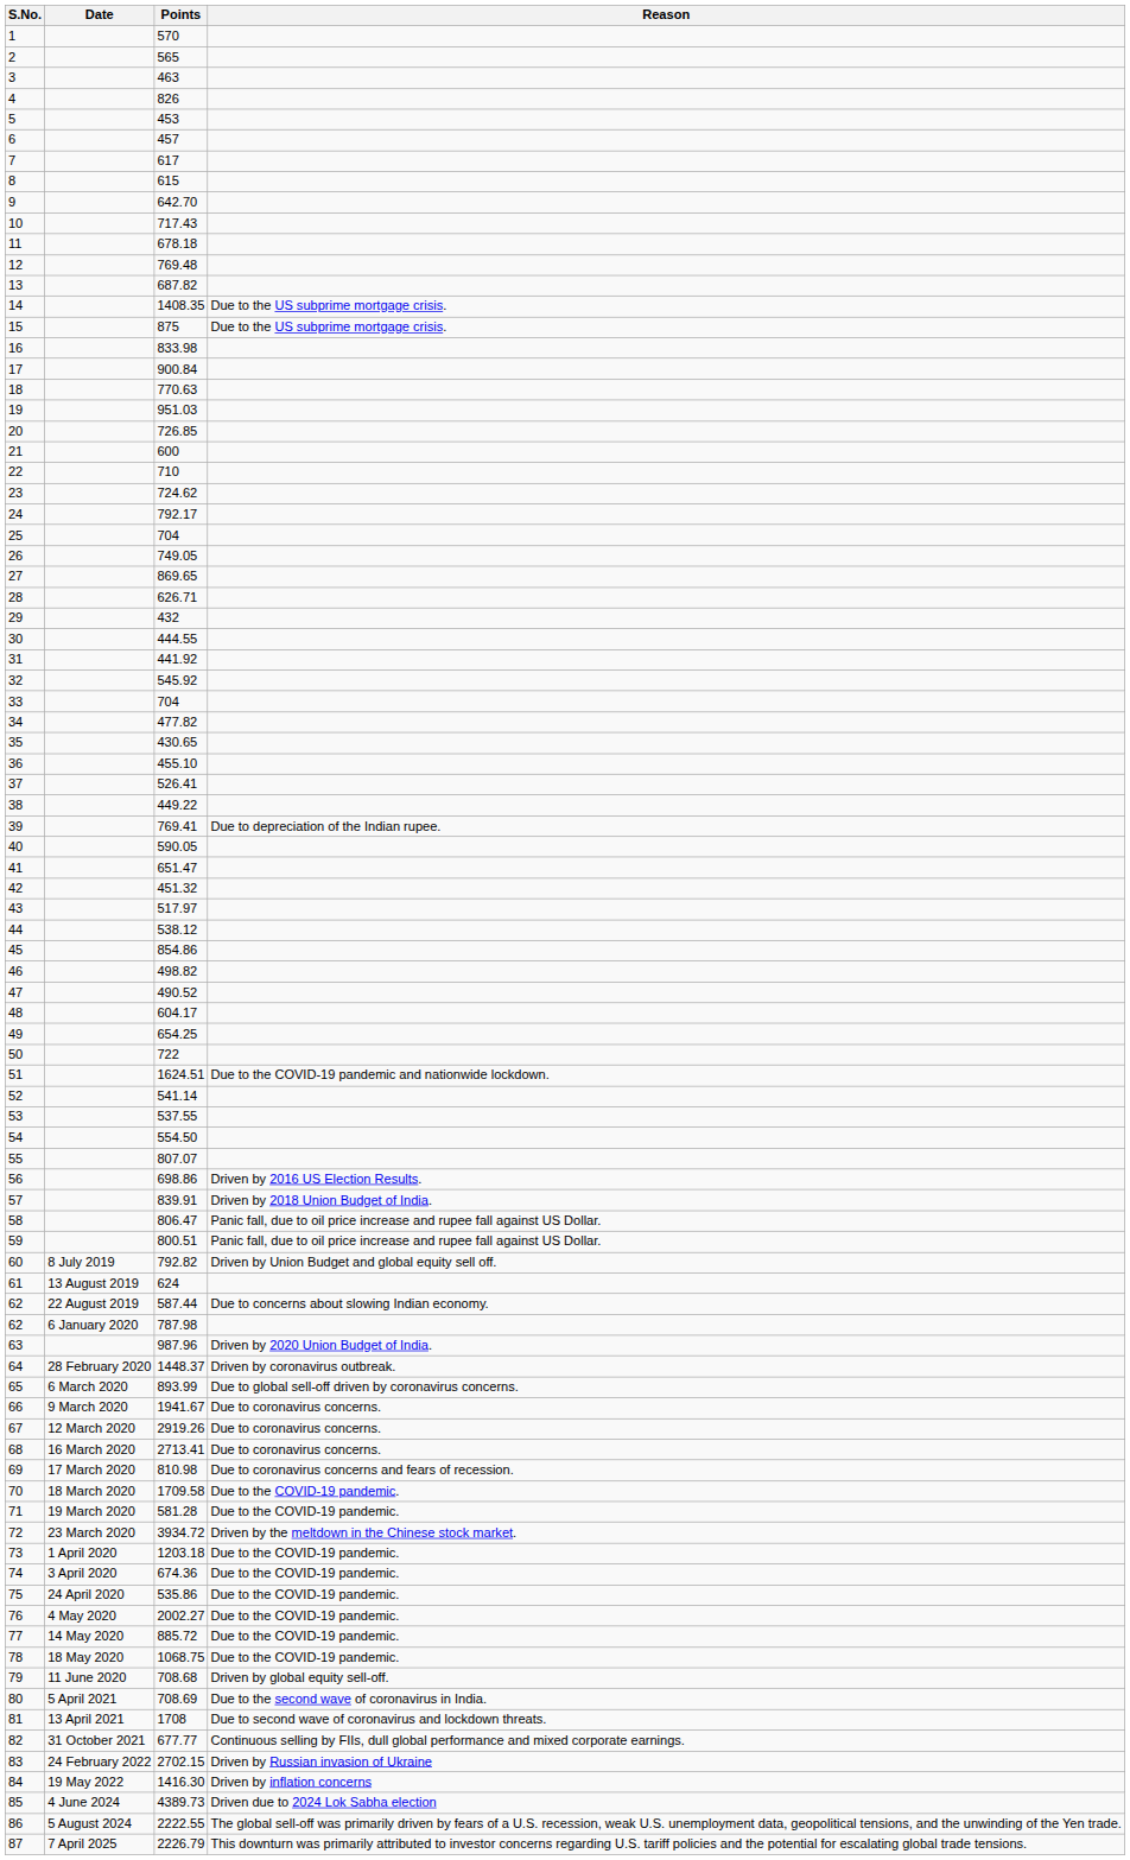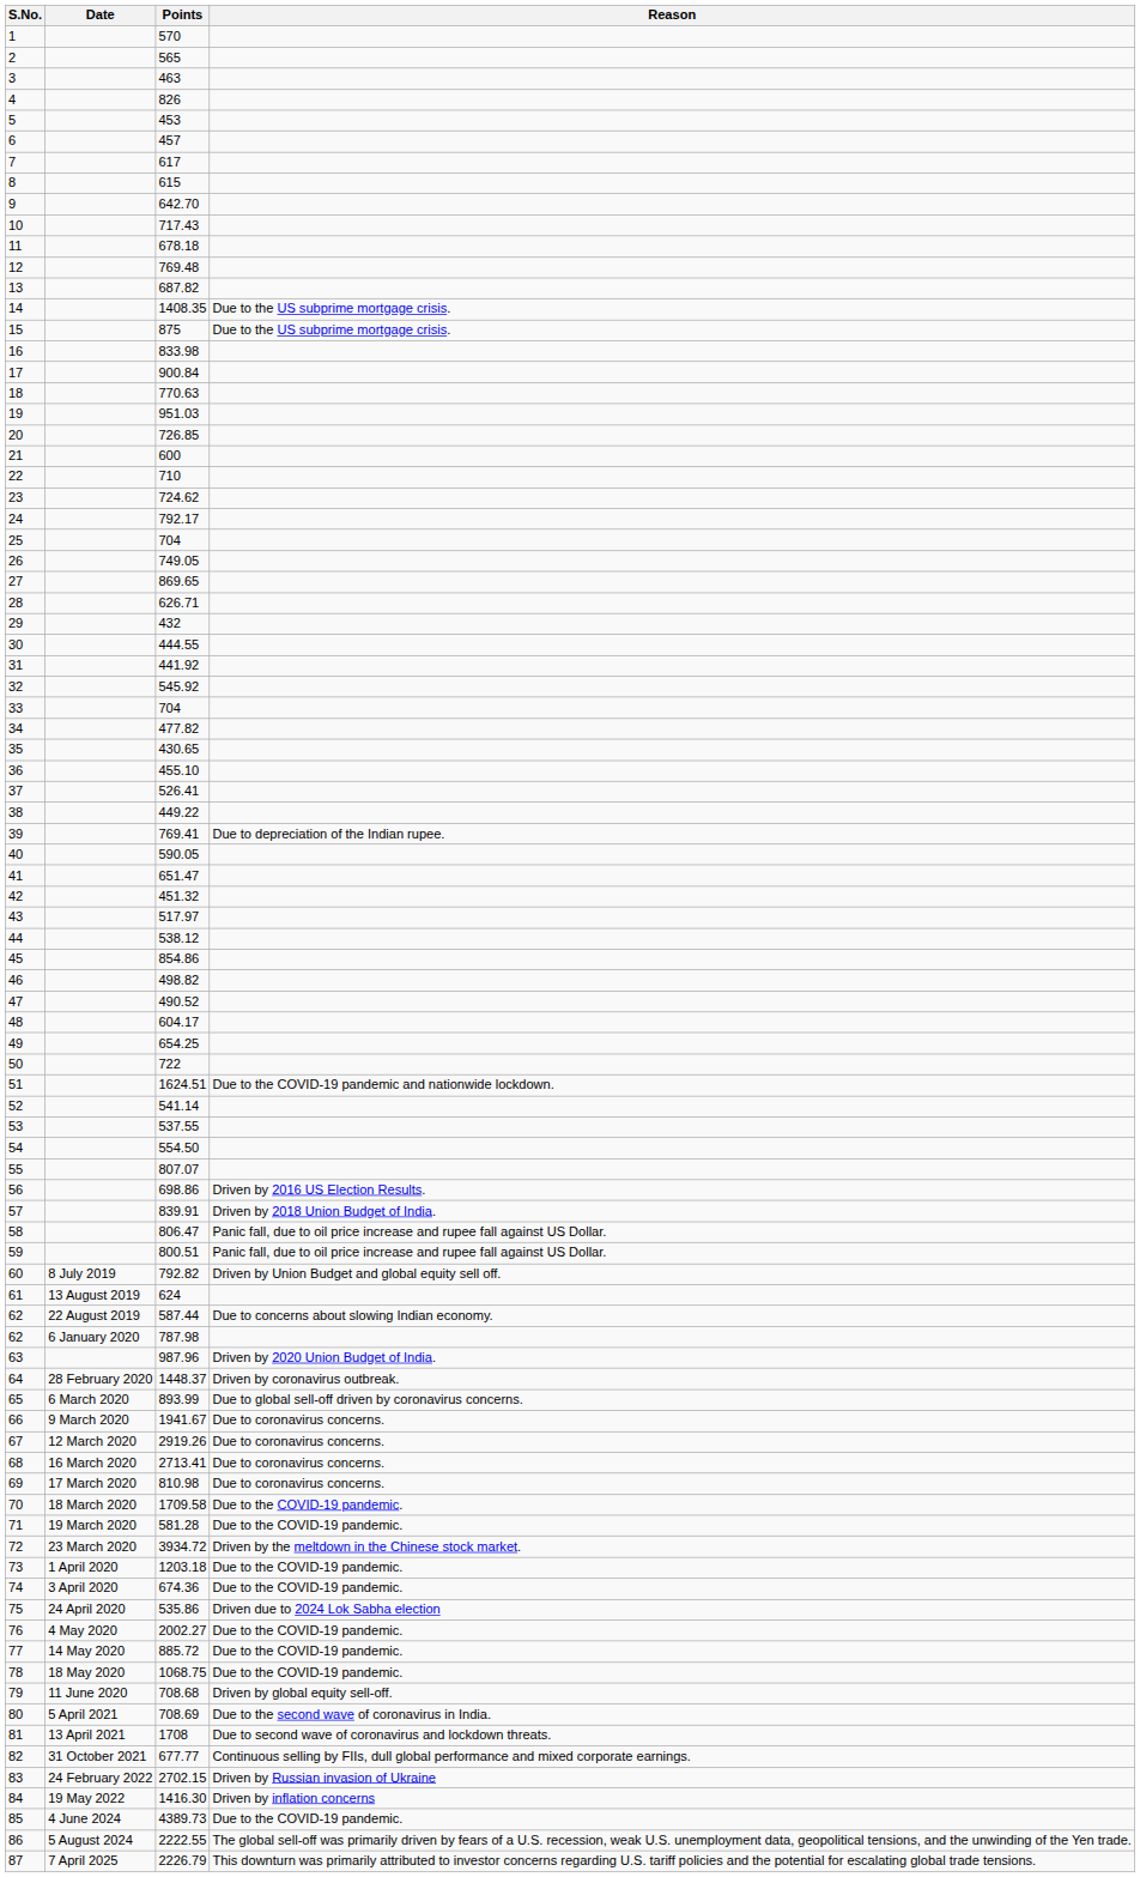 <table class="wikitable sortable">
 <tr>
 <th>S.No.</th>
 <th>Date</th>
 <th>Points</th>
 <th>Reason</th>
 </tr>
 <tr>
 <td>1</td>
 <td></td>
 <td>570</td>
 <td></td>
 </tr>
 <tr>
 <td>2</td>
 <td></td>
 <td>565</td>
 <td></td>
 </tr>
 <tr>
 <td>3</td>
 <td></td>
 <td>463</td>
 <td></td>
 </tr>
 <tr>
 <td>4</td>
 <td></td>
 <td>826</td>
 <td></td>
 </tr>
 <tr>
 <td>5</td>
 <td></td>
 <td>453</td>
 <td></td>
 </tr>
 <tr>
 <td>6</td>
 <td></td>
 <td>457</td>
 <td></td>
 </tr>
 <tr>
 <td>7</td>
 <td></td>
 <td>617</td>
 <td></td>
 </tr>
 <tr>
 <td>8</td>
 <td></td>
 <td>615</td>
 <td></td>
 </tr>
 <tr>
 <td>9</td>
 <td></td>
 <td>642.70</td>
 <td></td>
 </tr>
 <tr>
 <td>10</td>
 <td></td>
 <td>717.43</td>
 <td></td>
 </tr>
 <tr>
 <td>11</td>
 <td></td>
 <td>678.18</td>
 <td></td>
 </tr>
 <tr>
 <td>12</td>
 <td></td>
 <td>769.48</td>
 <td></td>
 </tr>
 <tr>
 <td>13</td>
 <td></td>
 <td>687.82</td>
 <td></td>
 </tr>
 <tr>
 <td>14</td>
 <td></td>
 <td>1408.35</td>
 <td>Due to the <a href='#'>US subprime mortgage crisis</a>.</td>
 </tr>
 <tr>
 <td>15</td>
 <td></td>
 <td>875</td>
 <td>Due to the <a href='#'>US subprime mortgage crisis</a>.</td>
 </tr>
 <tr>
 <td>16</td>
 <td></td>
 <td>833.98</td>
 <td></td>
 </tr>
 <tr>
 <td>17</td>
 <td></td>
 <td>900.84</td>
 <td></td>
 </tr>
 <tr>
 <td>18</td>
 <td></td>
 <td>770.63</td>
 <td></td>
 </tr>
 <tr>
 <td>19</td>
 <td></td>
 <td>951.03</td>
 <td></td>
 </tr>
 <tr>
 <td>20</td>
 <td></td>
 <td>726.85</td>
 <td></td>
 </tr>
 <tr>
 <td>21</td>
 <td></td>
 <td>600</td>
 <td></td>
 </tr>
 <tr>
 <td>22</td>
 <td></td>
 <td>710</td>
 <td></td>
 </tr>
 <tr>
 <td>23</td>
 <td></td>
 <td>724.62</td>
 <td></td>
 </tr>
 <tr>
 <td>24</td>
 <td></td>
 <td>792.17</td>
 <td></td>
 </tr>
 <tr>
 <td>25</td>
 <td></td>
 <td>704</td>
 <td></td>
 </tr>
 <tr>
 <td>26</td>
 <td></td>
 <td>749.05</td>
 <td></td>
 </tr>
 <tr>
 <td>27</td>
 <td></td>
 <td>869.65</td>
 <td></td>
 </tr>
 <tr>
 <td>28</td>
 <td></td>
 <td>626.71</td>
 <td></td>
 </tr>
 <tr>
 <td>29</td>
 <td></td>
 <td>432</td>
 <td></td>
 </tr>
 <tr>
 <td>30</td>
 <td></td>
 <td>444.55</td>
 <td></td>
 </tr>
 <tr>
 <td>31</td>
 <td></td>
 <td>441.92</td>
 <td></td>
 </tr>
 <tr>
 <td>32</td>
 <td></td>
 <td>545.92</td>
 <td></td>
 </tr>
 <tr>
 <td>33</td>
 <td></td>
 <td>704</td>
 <td></td>
 </tr>
 <tr>
 <td>34</td>
 <td></td>
 <td>477.82</td>
 <td></td>
 </tr>
 <tr>
 <td>35</td>
 <td></td>
 <td>430.65</td>
 <td></td>
 </tr>
 <tr>
 <td>36</td>
 <td></td>
 <td>455.10</td>
 <td></td>
 </tr>
 <tr>
 <td>37</td>
 <td></td>
 <td>526.41</td>
 <td></td>
 </tr>
 <tr>
 <td>38</td>
 <td></td>
 <td>449.22</td>
 <td></td>
 </tr>
 <tr>
 <td>39</td>
 <td></td>
 <td>769.41</td>
 <td>Due to depreciation of the Indian rupee.</td>
 </tr>
 <tr>
 <td>40</td>
 <td></td>
 <td>590.05</td>
 <td></td>
 </tr>
 <tr>
 <td>41</td>
 <td></td>
 <td>651.47</td>
 <td></td>
 </tr>
 <tr>
 <td>42</td>
 <td></td>
 <td>451.32</td>
 <td></td>
 </tr>
 <tr>
 <td>43</td>
 <td></td>
 <td>517.97</td>
 <td></td>
 </tr>
 <tr>
 <td>44</td>
 <td></td>
 <td>538.12</td>
 <td></td>
 </tr>
 <tr>
 <td>45</td>
 <td></td>
 <td>854.86</td>
 <td></td>
 </tr>
 <tr>
 <td>46</td>
 <td></td>
 <td>498.82</td>
 <td></td>
 </tr>
 <tr>
 <td>47</td>
 <td></td>
 <td>490.52</td>
 <td></td>
 </tr>
 <tr>
 <td>48</td>
 <td></td>
 <td>604.17</td>
 <td></td>
 </tr>
 <tr>
 <td>49</td>
 <td></td>
 <td>654.25</td>
 <td></td>
 </tr>
 <tr>
 <td>50</td>
 <td></td>
 <td>722</td>
 <td></td>
 </tr>
 <tr>
 <td>51</td>
 <td></td>
 <td>1624.51</td>
 <td>Due to the COVID-19 pandemic and nationwide lockdown.</td>
 </tr>
 <tr>
 <td>52</td>
 <td></td>
 <td>541.14</td>
 <td></td>
 </tr>
 <tr>
 <td>53</td>
 <td></td>
 <td>537.55</td>
 <td></td>
 </tr>
 <tr>
 <td>54</td>
 <td></td>
 <td>554.50</td>
 <td></td>
 </tr>
 <tr>
 <td>55</td>
 <td></td>
 <td>807.07</td>
 <td></td>
 </tr>
 <tr>
 <td>56</td>
 <td></td>
 <td>698.86</td>
 <td>Driven by <a href='#'>2016 US Election Results</a>.</td>
 </tr>
 <tr>
 <td>57</td>
 <td></td>
 <td>839.91</td>
 <td>Driven by <a href='#'>2018 Union Budget of India</a>.</td>
 </tr>
 <tr>
 <td>58</td>
 <td></td>
 <td>806.47</td>
 <td>Panic fall, due to oil price increase and rupee fall against US Dollar.</td>
 </tr>
 <tr>
 <td>59</td>
 <td></td>
 <td>800.51</td>
 <td>Panic fall, due to oil price increase and rupee fall against US Dollar.</td>
 </tr>
 <tr>
 <td>60</td>
 <td>8 July 2019</td>
 <td>792.82</td>
 <td>Driven by Union Budget and global equity sell off.</td>
 </tr>
 <tr>
 <td>61</td>
 <td>13 August 2019</td>
 <td>624</td>
 <td></td>
 </tr>
 <tr>
 <td>62</td>
 <td>22 August 2019</td>
 <td>587.44</td>
 <td>Due to concerns about slowing Indian economy.</td>
 </tr>
 <tr>
 <td>62</td>
 <td>6 January 2020</td>
 <td>787.98</td>
 <td></td>
 </tr>
 <tr>
 <td>63</td>
 <td></td>
 <td>987.96</td>
 <td>Driven by <a href='#'>2020 Union Budget of India</a>.</td>
 </tr>
 <tr>
 <td>64</td>
 <td>28 February 2020</td>
 <td>1448.37</td>
 <td>Driven by coronavirus outbreak.</td>
 </tr>
 <tr>
 <td>65</td>
 <td>6 March 2020</td>
 <td>893.99</td>
 <td>Due to global sell-off driven by coronavirus concerns.</td>
 </tr>
 <tr>
 <td>66</td>
 <td>9 March 2020</td>
 <td>1941.67</td>
 <td>Due to coronavirus concerns.</td>
 </tr>
 <tr>
 <td>67</td>
 <td>12 March 2020</td>
 <td>2919.26</td>
 <td>Due to coronavirus concerns.</td>
 </tr>
 <tr>
 <td>68</td>
 <td>16 March 2020</td>
 <td>2713.41</td>
 <td>Due to coronavirus concerns.</td>
 </tr>
 <tr>
 <td>69</td>
 <td>17 March 2020</td>
 <td>810.98</td>
-<td>Due to coronavirus concerns and fears of recession.</td>
+<td>Due to coronavirus concerns.</td>
 </tr>
 <tr>
 <td>70</td>
 <td>18 March 2020</td>
 <td>1709.58</td>
 <td>Due to the <a href='#'>COVID-19 pandemic</a>.</td>
 </tr>
 <tr>
 <td>71</td>
 <td>19 March 2020</td>
 <td>581.28</td>
 <td>Due to the COVID-19 pandemic.</td>
 </tr>
 <tr>
 <td>72</td>
 <td>23 March 2020</td>
 <td>3934.72</td>
 <td>Driven by the <a href='#'>meltdown in the Chinese stock market</a>.</td>
 </tr>
 <tr>
 <td>73</td>
 <td>1 April 2020</td>
 <td>1203.18</td>
 <td>Due to the COVID-19 pandemic.</td>
 </tr>
 <tr>
 <td>74</td>
 <td>3 April 2020</td>
 <td>674.36</td>
 <td>Due to the COVID-19 pandemic.</td>
 </tr>
 <tr>
 <td>75</td>
 <td>24 April 2020</td>
 <td>535.86</td>
-<td>Due to the COVID-19 pandemic.</td>
+<td>Driven due to <a href='#'>2024 Lok Sabha election</a></td>
 </tr>
 <tr>
 <td>76</td>
 <td>4 May 2020</td>
 <td>2002.27</td>
 <td>Due to the COVID-19 pandemic.</td>
 </tr>
 <tr>
 <td>77</td>
 <td>14 May 2020</td>
 <td>885.72</td>
 <td>Due to the COVID-19 pandemic.</td>
 </tr>
 <tr>
 <td>78</td>
 <td>18 May 2020</td>
 <td>1068.75</td>
 <td>Due to the COVID-19 pandemic.</td>
 </tr>
 <tr>
 <td>79</td>
 <td>11 June 2020</td>
 <td>708.68</td>
 <td>Driven by global equity sell-off.</td>
 </tr>
 <tr>
 <td>80</td>
 <td>5 April 2021</td>
 <td>708.69</td>
 <td>Due to the <a href='#'>second wave</a> of coronavirus in India.</td>
 </tr>
 <tr>
 <td>81</td>
 <td>13 April 2021</td>
 <td>1708</td>
 <td>Due to second wave of coronavirus and lockdown threats.</td>
 </tr>
 <tr>
 <td>82</td>
 <td>31 October 2021</td>
 <td>677.77</td>
 <td>Continuous selling by FIIs, dull global performance and mixed corporate earnings.</td>
 </tr>
 <tr>
 <td>83</td>
 <td>24 February 2022</td>
 <td>2702.15</td>
 <td>Driven by <a href='#'>Russian invasion of Ukraine</a></td>
 </tr>
 <tr>
 <td>84</td>
 <td>19 May 2022</td>
 <td>1416.30</td>
 <td>Driven by <a href='#'>inflation concerns</a></td>
 </tr>
 <tr>
 <td>85</td>
 <td>4 June 2024</td>
 <td>4389.73</td>
-<td>Driven due to <a href='#'>2024 Lok Sabha election</a></td>
+<td>Due to the COVID-19 pandemic.</td>
 </tr>
 <tr>
 <td>86</td>
 <td>5 August 2024</td>
 <td>2222.55 </td>
 <td>The global sell-off was primarily driven by fears of a U.S. recession, weak U.S. unemployment data, geopolitical tensions, and the unwinding of the Yen trade.</td>
 </tr>
 <tr>
 <td>87</td>
 <td>7 April 2025</td>
 <td>2226.79</td>
 <td>This downturn was primarily attributed to investor concerns regarding U.S. tariff policies and the potential for escalating global trade tensions. </td>
 </tr>
 </table>
